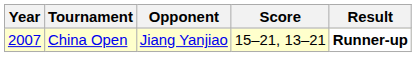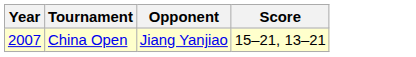 <table class="sortable wikitable" style="font-size: 95%;">
 <tr>
 <th>Year</th>
 <th>Tournament</th>
 <th>Opponent</th>
 <th>Score</th>
-<th>Result</th>
 </tr>
 <tr style="background:#FFFFCC">
 <td align="center"><a href='#'>2007</a></td>
 <td align="left"><a href='#'>China Open</a></td>
 <td align="left"> <a href='#'>Jiang Yanjiao</a></td>
 <td align="left">15–21, 13–21</td>
-<td style="text-align:left; background:white"> <strong>Runner-up</strong></td>
 </tr>
 </table>
